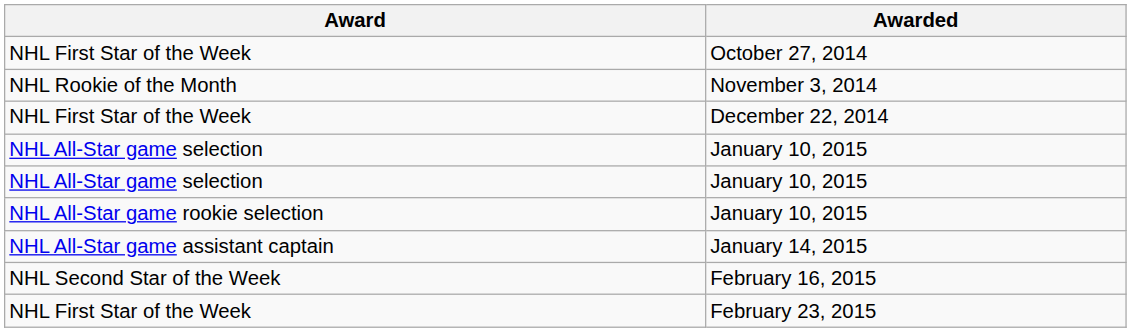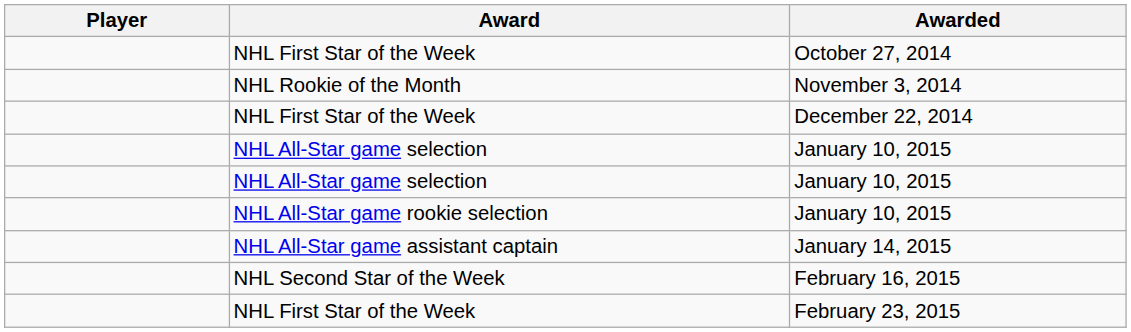 <table class="wikitable sortable" style="width:100%;">
 <tr>
+<th style="width:20%;">Player</th>
 <th style="width:50%;">Award</th>
 <th style="width:30%;" data-sort-type="date">Awarded</th>
 </tr>
 <tr>
+<td></td>
 <td>NHL First Star of the Week</td>
 <td>October 27, 2014</td>
 </tr>
 <tr>
+<td></td>
 <td>NHL Rookie of the Month</td>
 <td>November 3, 2014</td>
 </tr>
 <tr>
+<td></td>
 <td>NHL First Star of the Week</td>
 <td>December 22, 2014</td>
 </tr>
 <tr>
+<td></td>
 <td><a href='#'>NHL All-Star game</a> selection</td>
 <td>January 10, 2015</td>
 </tr>
 <tr>
+<td></td>
 <td><a href='#'>NHL All-Star game</a> selection</td>
 <td>January 10, 2015</td>
 </tr>
 <tr>
+<td></td>
 <td><a href='#'>NHL All-Star game</a> rookie selection</td>
 <td>January 10, 2015</td>
 </tr>
 <tr>
+<td></td>
 <td><a href='#'>NHL All-Star game</a> assistant captain</td>
 <td>January 14, 2015</td>
 </tr>
 <tr>
+<td></td>
 <td>NHL Second Star of the Week</td>
 <td>February 16, 2015</td>
 </tr>
 <tr>
+<td></td>
 <td>NHL First Star of the Week</td>
 <td>February 23, 2015</td>
 </tr>
 </table>
